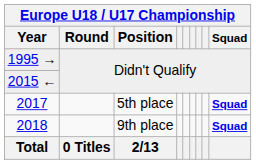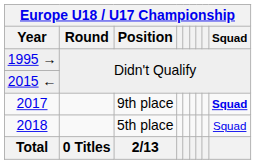 <table class="wikitable" style="text-align: center;">
 <tr>
 <th colspan=9><a href='#'>Europe U18 / U17 Championship</a></th>
 </tr>
 <tr>
 <th>Year</th>
 <th>Round</th>
 <th>Position</th>
 <th></th>
 <th></th>
 <th></th>
 <th></th>
 <th></th>
 <th><small>Squad</small></th>
 </tr>
 <tr bgcolor="efefef">
 <td> <a href='#'>1995</a> →</td>
 <td colspan="9" rowspan="2">Didn't Qualify</td>
 </tr>
 <tr bgcolor="efefef">
 <td> <a href='#'>2015</a> ←</td>
 </tr>
 <tr>
 <td> <a href='#'>2017</a></td>
 <td></td>
-<td>5th place</td>
+<td>9th place</td>
 <td></td>
 <td></td>
 <td></td>
 <td></td>
 <td></td>
 <td><strong><small> <a href='#'>Squad</a></small></strong></td>
 </tr>
 <tr>
 <td> <a href='#'>2018</a></td>
 <td></td>
-<td>9th place</td>
+<td>5th place</td>
 <td></td>
 <td></td>
 <td></td>
 <td></td>
 <td></td>
-<td><strong><small> <a href='#'>Squad</a></small></strong></td>
+<td><small> <a href='#'>Squad</a></small></td>
 </tr>
 <tr>
 <th>Total</th>
 <th>0 Titles</th>
 <th>2/13</th>
 <th></th>
 <th></th>
 <th></th>
 <th></th>
 <th></th>
 <th></th>
 </tr>
 </table>
